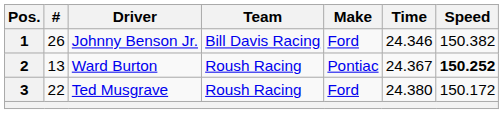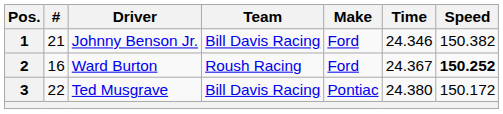 <table class="wikitable" style="font-size:95%">
 <tr>
 <th>Pos.</th>
 <th>#</th>
 <th>Driver</th>
 <th>Team</th>
 <th>Make</th>
 <th>Time</th>
 <th>Speed</th>
 </tr>
 <tr>
 <th>1</th>
-<td>26</td>
+<td>21</td>
 <td><a href='#'>Johnny Benson Jr.</a></td>
 <td><a href='#'>Bill Davis Racing</a></td>
 <td><a href='#'>Ford</a></td>
 <td>24.346</td>
 <td>150.382</td>
 </tr>
 <tr>
 <th>2</th>
-<td>13</td>
+<td>16</td>
 <td><a href='#'>Ward Burton</a></td>
 <td><a href='#'>Roush Racing</a></td>
-<td><a href='#'>Pontiac</a></td>
+<td><a href='#'>Ford</a></td>
 <td>24.367</td>
 <td><strong>150.252</strong></td>
 </tr>
 <tr>
 <th>3</th>
 <td>22</td>
 <td><a href='#'>Ted Musgrave</a></td>
-<td><a href='#'>Roush Racing</a></td>
-<td><a href='#'>Ford</a></td>
+<td><a href='#'>Bill Davis Racing</a></td>
+<td><a href='#'>Pontiac</a></td>
 <td>24.380</td>
 <td>150.172</td>
 </tr>
 <tr>
 <th colspan="7"></th>
 </tr>
 </table>
